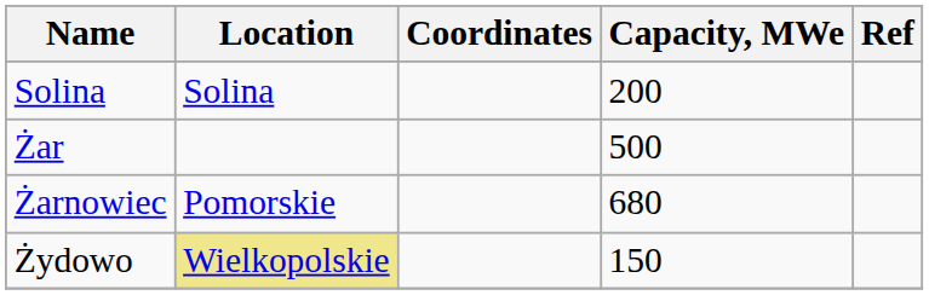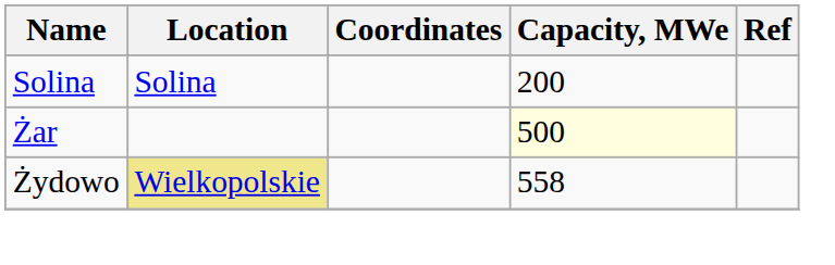 <table class="wikitable sortable">
 <tr>
 <th>Name</th>
 <th>Location</th>
 <th>Coordinates</th>
 <th>Capacity, MWe</th>
 <th>Ref</th>
 </tr>
 <tr>
 <td><a href='#'>Solina</a></td>
 <td><a href='#'>Solina</a></td>
 <td></td>
 <td>200</td>
 <td></td>
 </tr>
 <tr>
 <td><a href='#'>Żar</a></td>
 <td></td>
 <td></td>
-<td>500</td>
-<td></td>
-</tr>
-<tr>
-<td><a href='#'>Żarnowiec</a></td>
-<td><a href='#'>Pomorskie</a></td>
-<td></td>
-<td>680</td>
+<td style="background: lightyellow;">500</td>
 <td></td>
 </tr>
 <tr>
 <td>Żydowo</td>
 <td style="background: khaki;"><a href='#'>Wielkopolskie</a></td>
 <td></td>
-<td>150</td>
+<td>558</td>
 <td></td>
 </tr>
 <tr>
 </tr>
 </table>
